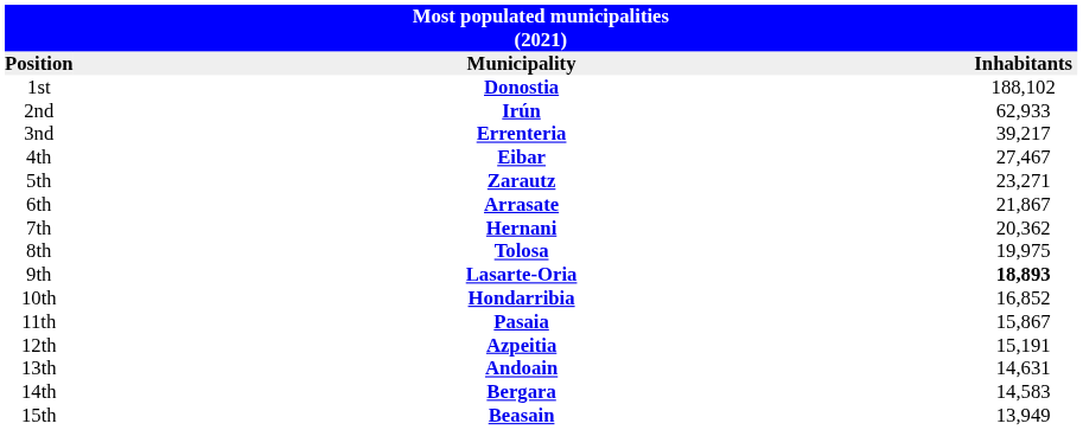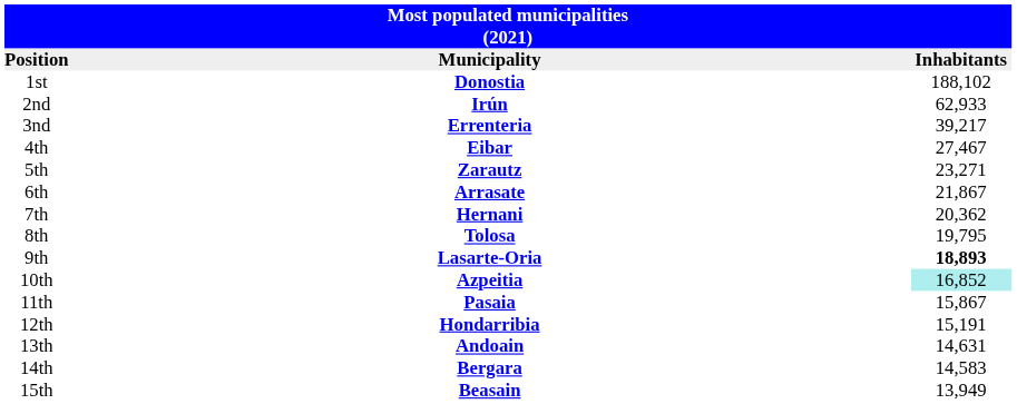 <table class="toc" cellpadding=0 cellspacing=0 width=65% style="float:left; text-align:center;clear:all; margin-left:10px; font-size:95%;">
 <tr>
 <th bgcolor=Blue colspan=8 style="color:white;">Most populated municipalities<br>(2021)</th>
 </tr>
 <tr bgcolor=#efefef>
 <th width=4%>Position</th>
 <th width=86%>Municipality</th>
 <th width=10%>Inhabitants</th>
 </tr>
 <tr>
 <td>1st</td>
 <td><strong><a href='#'>Donostia</a></strong></td>
 <td>188,102</td>
 </tr>
 <tr>
 <td>2nd</td>
 <td><strong><a href='#'>Irún</a></strong></td>
 <td>62,933</td>
 </tr>
 <tr>
 <td>3nd</td>
 <td><strong><a href='#'>Errenteria</a></strong></td>
 <td>39,217</td>
 </tr>
 <tr>
 <td>4th</td>
 <td><strong><a href='#'>Eibar</a></strong></td>
 <td>27,467</td>
 </tr>
 <tr>
 <td>5th</td>
 <td><strong><a href='#'>Zarautz</a></strong></td>
 <td>23,271</td>
 </tr>
 <tr>
 <td>6th</td>
 <td><strong><a href='#'>Arrasate</a></strong></td>
 <td>21,867</td>
 </tr>
 <tr>
 <td>7th</td>
 <td><strong><a href='#'>Hernani</a></strong></td>
 <td>20,362</td>
 </tr>
 <tr>
 <td>8th</td>
 <td><strong><a href='#'>Tolosa</a></strong></td>
-<td>19,975</td>
+<td>19,795</td>
 </tr>
 <tr>
 <td>9th</td>
 <td><strong><a href='#'>Lasarte-Oria</a></strong></td>
 <td><strong>18,893</strong></td>
 </tr>
 <tr>
 <td>10th</td>
-<td><strong><a href='#'>Hondarribia</a></strong></td>
-<td>16,852</td>
+<td><strong><a href='#'>Azpeitia</a></strong></td>
+<td style="background: paleturquoise;">16,852</td>
 </tr>
 <tr>
 <td>11th</td>
 <td><strong><a href='#'>Pasaia</a></strong></td>
 <td>15,867</td>
 </tr>
 <tr>
 <td>12th</td>
-<td><strong><a href='#'>Azpeitia</a></strong></td>
+<td><strong><a href='#'>Hondarribia</a></strong></td>
 <td>15,191</td>
 </tr>
 <tr>
 <td>13th</td>
 <td><strong><a href='#'>Andoain</a></strong></td>
 <td>14,631</td>
 </tr>
 <tr>
 <td>14th</td>
 <td><strong><a href='#'>Bergara</a></strong></td>
 <td>14,583</td>
 </tr>
 <tr>
 <td>15th</td>
 <td><strong><a href='#'>Beasain</a></strong></td>
 <td>13,949</td>
 </tr>
 <tr>
 </tr>
 </table>
